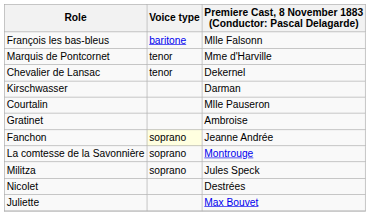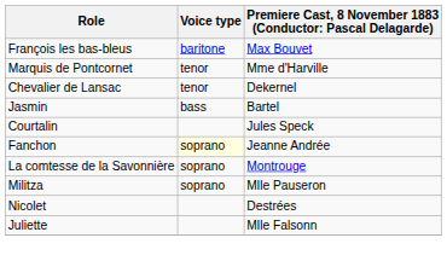 <table class="wikitable">
 <tr>
 <th>Role</th>
 <th>Voice type</th>
 <th>Premiere Cast, 8 November 1883<br>(Conductor: Pascal Delagarde)</th>
 </tr>
 <tr>
 <td>François les bas-bleus</td>
 <td><a href='#'>baritone</a></td>
-<td>Mlle Falsonn</td>
+<td><a href='#'>Max Bouvet</a></td>
 </tr>
 <tr>
 <td>Marquis de Pontcornet</td>
 <td>tenor</td>
 <td>Mme d'Harville</td>
 </tr>
 <tr>
 <td>Chevalier de Lansac</td>
 <td>tenor</td>
 <td>Dekernel</td>
 </tr>
 <tr>
-<td>Kirschwasser</td>
-<td></td>
-<td>Darman</td>
+<td>Jasmin</td>
+<td>bass</td>
+<td>Bartel</td>
 </tr>
 <tr>
 <td>Courtalin</td>
 <td></td>
-<td>Mlle Pauseron</td>
-</tr>
-<tr>
-<td>Gratinet</td>
-<td></td>
-<td>Ambroise</td>
+<td>Jules Speck</td>
 </tr>
 <tr>
 <td>Fanchon</td>
 <td style="background: lightyellow;">soprano</td>
 <td>Jeanne Andrée</td>
 </tr>
 <tr>
 <td>La comtesse de la Savonnière</td>
 <td>soprano</td>
 <td><a href='#'>Montrouge</a></td>
 </tr>
 <tr>
 <td>Militza</td>
 <td>soprano</td>
-<td>Jules Speck</td>
+<td>Mlle Pauseron</td>
 </tr>
 <tr>
 <td>Nicolet</td>
 <td></td>
 <td>Destrées</td>
 </tr>
 <tr>
 <td>Juliette</td>
 <td></td>
-<td><a href='#'>Max Bouvet</a></td>
+<td>Mlle Falsonn</td>
 </tr>
 <tr>
 </tr>
 </table>
